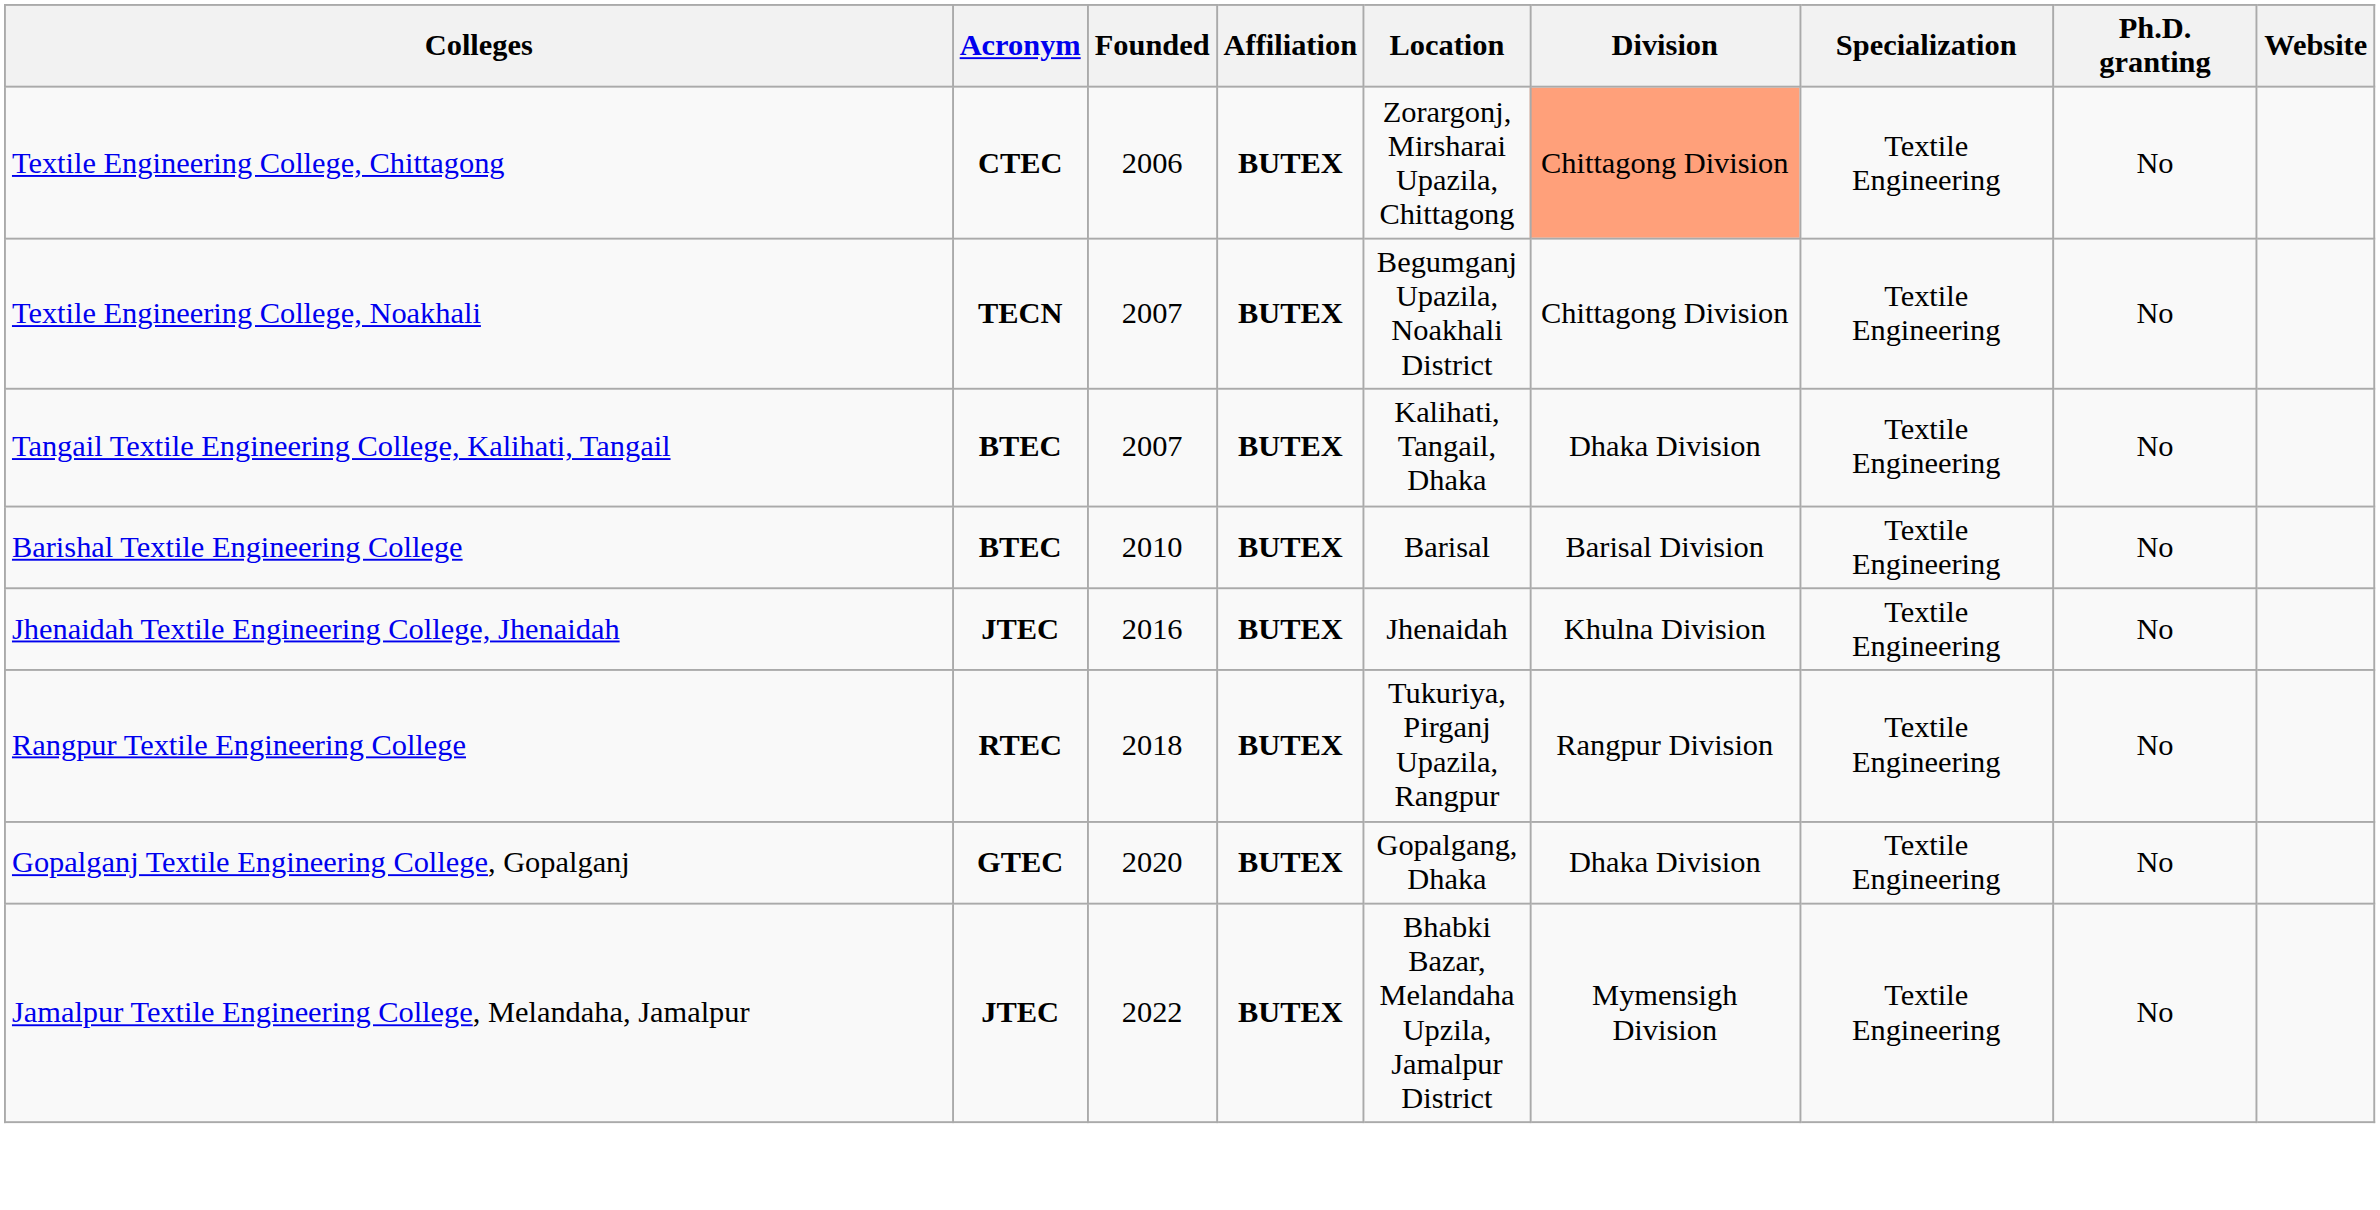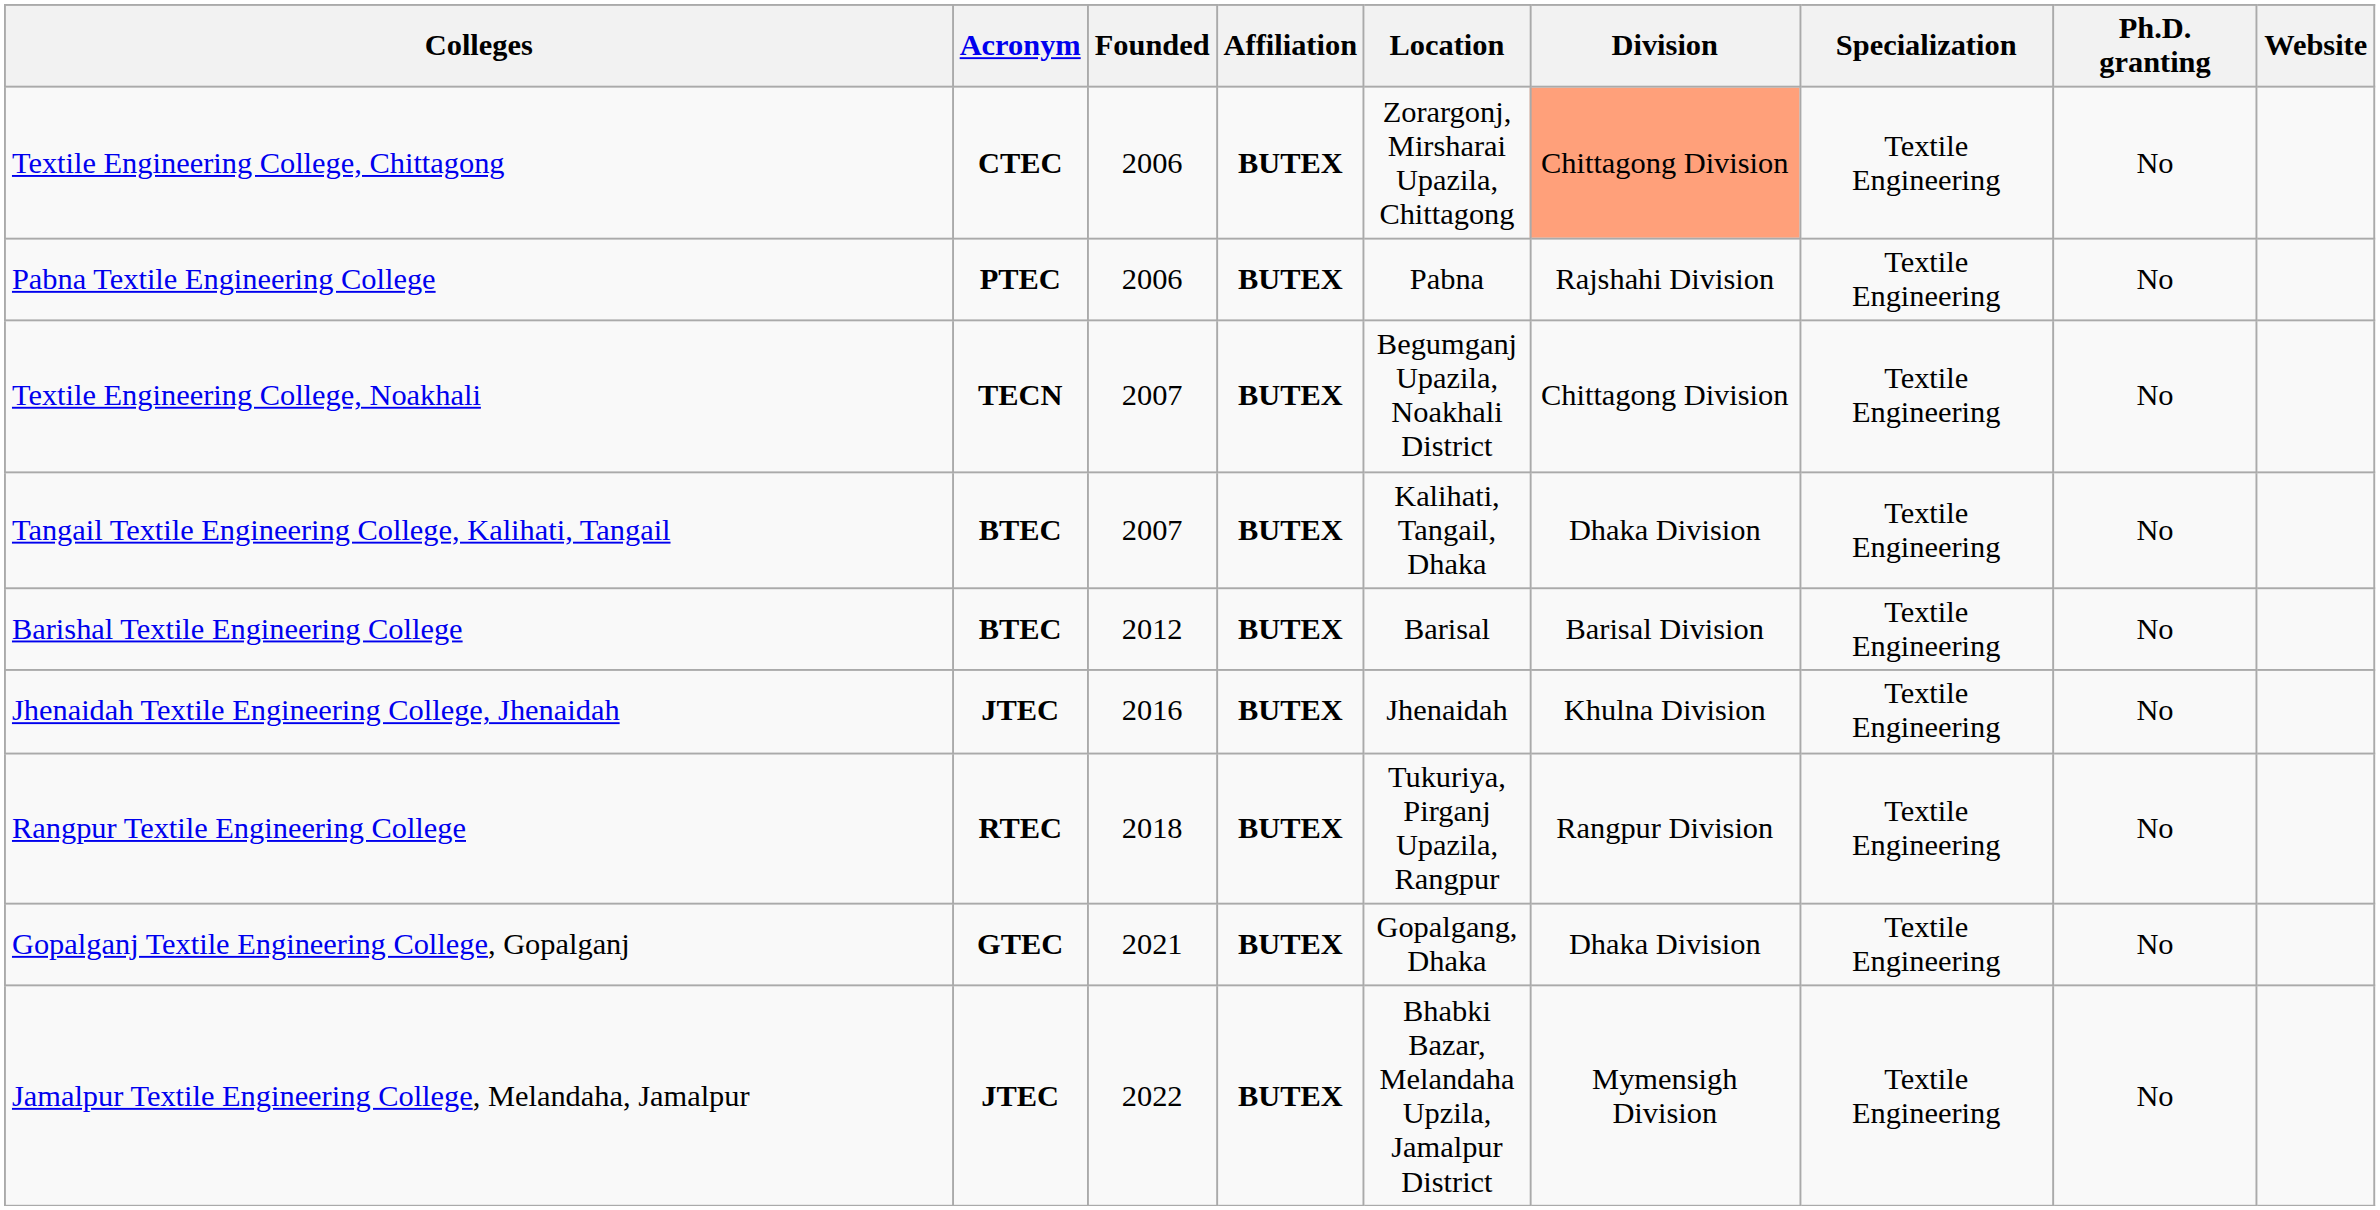 <table class="wikitable sortable mw-datatable static-row-numbers">
 <tr>
 <th Universityss="unsortable">Colleges</th>
 <th><a href='#'>Acronym</a></th>
 <th>Founded</th>
 <th>Affiliation</th>
 <th>Location</th>
 <th>Division</th>
 <th>Specialization</th>
 <th>Ph.D. granting</th>
 <th>Website</th>
 </tr>
 <tr>
 <td style="width:40%;"><a href='#'>Textile Engineering College, Chittagong</a></td>
 <td style="text-align:center; width:5%;"><strong>CTEC</strong></td>
 <td style="text-align:center; width:5%;">2006</td>
 <td style="text-align:center; width:5%;"><strong>BUTEX</strong></td>
 <td style="text-align:center; width:7%;">Zorargonj, Mirsharai Upazila, Chittagong</td>
 <td style="background: lightsalmon; text-align:center;">Chittagong Division</td>
+<td style="text-align:center;">Textile Engineering</td>
+<td style="text-align:center;">No</td>
+<td style="text-align:center;"></td>
+</tr>
+<tr>
+<td style="width:40%;"><a href='#'>Pabna Textile Engineering College</a></td>
+<td style="text-align:center; width:5%;"><strong>PTEC</strong></td>
+<td style="text-align:center; width:5%;">2006</td>
+<td style="text-align:center; width:5%;"><strong>BUTEX</strong></td>
+<td style="text-align:center; width:7%;">Pabna</td>
+<td style="text-align:center;">Rajshahi Division</td>
 <td style="text-align:center;">Textile Engineering</td>
 <td style="text-align:center;">No</td>
 <td style="text-align:center;"></td>
 </tr>
 <tr>
 <td style="width:40%;"><a href='#'>Textile Engineering College, Noakhali</a></td>
 <td style="text-align:center; width:5%;"><strong>TECN</strong></td>
 <td style="text-align:center; width:5%;">2007</td>
 <td style="text-align:center; width:5%;"><strong>BUTEX</strong></td>
 <td style="text-align:center; width:7%;">Begumganj Upazila, Noakhali District</td>
 <td style="text-align:center;">Chittagong Division</td>
 <td style="text-align:center;">Textile Engineering</td>
 <td style="text-align:center;">No</td>
 <td style="text-align:center;"></td>
 </tr>
 <tr>
 <td style="width:40%;"><a href='#'>Tangail Textile Engineering College, Kalihati, Tangail</a></td>
 <td style="text-align:center; width:5%;"><strong>BTEC</strong></td>
 <td style="text-align:center; width:5%;">2007</td>
 <td style="text-align:center; width:5%;"><strong>BUTEX</strong></td>
 <td style="text-align:center; width:7%;">Kalihati, Tangail, Dhaka</td>
 <td style="text-align:center;">Dhaka Division</td>
 <td style="text-align:center;">Textile Engineering</td>
 <td style="text-align:center;">No</td>
 <td style="text-align:center;"></td>
 </tr>
 <tr>
 <td style="width:40%;"><a href='#'>Barishal Textile Engineering College</a></td>
 <td style="text-align:center; width:5%;"><strong>BTEC</strong></td>
-<td style="text-align:center; width:5%;">2010</td>
+<td style="text-align:center; width:5%;">2012</td>
 <td style="text-align:center; width:5%;"><strong>BUTEX</strong></td>
 <td style="text-align:center; width:7%;">Barisal</td>
 <td style="text-align:center;">Barisal Division</td>
 <td style="text-align:center;">Textile Engineering</td>
 <td style="text-align:center;">No</td>
 <td style="text-align:center;"></td>
 </tr>
 <tr>
 <td style="width:40%;"><a href='#'>Jhenaidah Textile Engineering College, Jhenaidah</a></td>
 <td style="text-align:center; width:5%;"><strong>JTEC</strong></td>
 <td style="text-align:center; width:5%;">2016</td>
 <td style="text-align:center; width:5%;"><strong>BUTEX</strong></td>
 <td style="text-align:center; width:7%;">Jhenaidah</td>
 <td style="text-align:center;">Khulna Division</td>
 <td style="text-align:center;">Textile Engineering</td>
 <td style="text-align:center;">No</td>
 <td style="text-align:center;"></td>
 </tr>
 <tr>
 <td style="width:40%;"><a href='#'>Rangpur Textile Engineering College</a></td>
 <td style="text-align:center; width:5%;"><strong>RTEC</strong></td>
 <td style="text-align:center; width:5%;">2018</td>
 <td style="text-align:center; width:5%;"><strong>BUTEX</strong></td>
 <td style="text-align:center; width:7%;">Tukuriya, Pirganj Upazila, Rangpur</td>
 <td style="text-align:center;">Rangpur Division</td>
 <td style="text-align:center;">Textile Engineering</td>
 <td style="text-align:center;">No</td>
 <td style="text-align:center;"></td>
 </tr>
 <tr>
 <td style="width:40%;"><a href='#'>Gopalganj Textile Engineering College</a>, Gopalganj</td>
 <td style="text-align:center; width:5%;"><strong>GTEC</strong></td>
-<td style="text-align:center; width:5%;">2020</td>
+<td style="text-align:center; width:5%;">2021</td>
 <td style="text-align:center; width:5%;"><strong>BUTEX</strong></td>
 <td style="text-align:center; width:7%;">Gopalgang, Dhaka</td>
 <td style="text-align:center;">Dhaka Division</td>
 <td style="text-align:center;">Textile Engineering</td>
 <td style="text-align:center;">No</td>
 <td style="text-align:center;"></td>
 </tr>
 <tr>
 <td style="width:40%;"><a href='#'>Jamalpur Textile Engineering College</a>, Melandaha, Jamalpur</td>
 <td style="text-align:center; width:5%;"><strong>JTEC</strong></td>
 <td style="text-align:center; width:5%;">2022</td>
 <td style="text-align:center; width:5%;"><strong>BUTEX</strong></td>
 <td style="text-align:center; width:7%;">Bhabki Bazar, Melandaha Upzila, Jamalpur District</td>
 <td style="text-align:center;">Mymensigh Division</td>
 <td style="text-align:center;">Textile Engineering</td>
 <td style="text-align:center;">No</td>
 <td style="text-align:center;"></td>
 </tr>
 </table>
